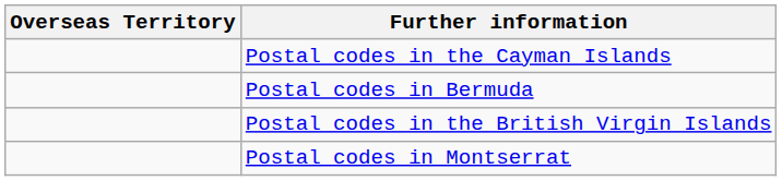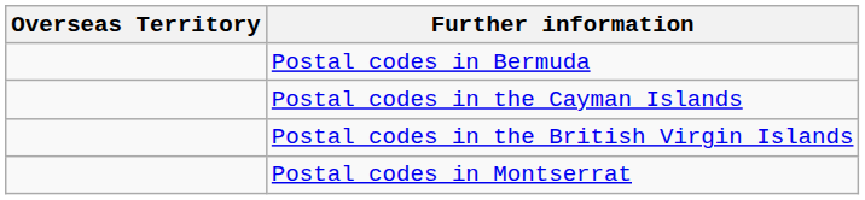 <table class="wikitable">
 <tr>
 <th>Overseas Territory</th>
 <th>Further information</th>
 </tr>
 <tr>
 <td></td>
-<td><a href='#'>Postal codes in the Cayman Islands</a></td>
+<td><a href='#'>Postal codes in Bermuda</a></td>
 </tr>
 <tr>
 <td></td>
-<td><a href='#'>Postal codes in Bermuda</a></td>
+<td><a href='#'>Postal codes in the Cayman Islands</a></td>
 </tr>
 <tr>
 <td></td>
 <td><a href='#'>Postal codes in the British Virgin Islands</a></td>
 </tr>
 <tr>
 <td></td>
 <td><a href='#'>Postal codes in Montserrat</a></td>
 </tr>
 </table>
